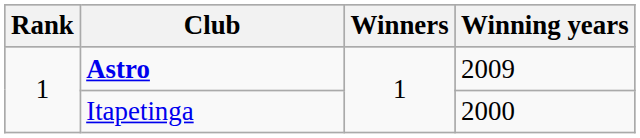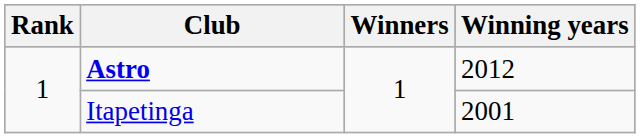 <table class="wikitable sortable">
 <tr>
 <th>Rank</th>
 <th style="width:150px">Club</th>
 <th>Winners</th>
 <th>Winning years</th>
 </tr>
 <tr>
 <td rowspan=2 align=center>1</td>
 <td><strong><a href='#'>Astro</a></strong></td>
 <td rowspan=2 align=center>1</td>
-<td>2009</td>
+<td>2012</td>
 </tr>
 <tr>
 <td><a href='#'>Itapetinga</a></td>
-<td>2000</td>
+<td>2001</td>
 </tr>
 </table>
